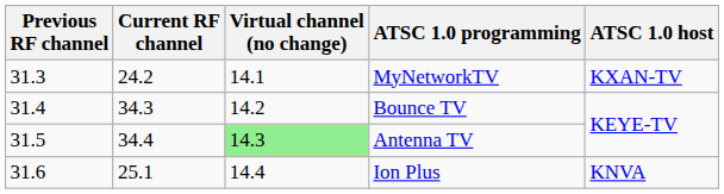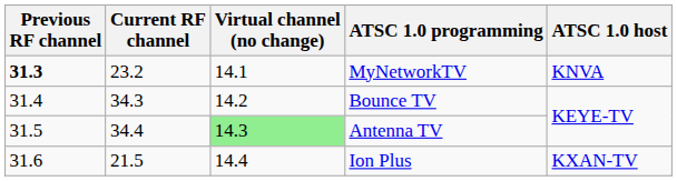 <table class="wikitable">
 <tr>
 <th>Previous<br>RF channel</th>
 <th>Current RF<br>channel</th>
 <th>Virtual channel<br>(no change)</th>
 <th>ATSC 1.0 programming</th>
 <th>ATSC 1.0 host</th>
 </tr>
 <tr>
-<td>31.3</td>
-<td>24.2</td>
+<td><strong>31.3</strong></td>
+<td>23.2</td>
 <td>14.1</td>
 <td><a href='#'>MyNetworkTV</a></td>
-<td><a href='#'>KXAN-TV</a></td>
+<td><a href='#'>KNVA</a></td>
 </tr>
 <tr>
 <td>31.4</td>
 <td>34.3</td>
 <td>14.2</td>
 <td><a href='#'>Bounce TV</a></td>
 <td rowspan="2"><a href='#'>KEYE-TV</a></td>
 </tr>
 <tr>
 <td>31.5</td>
 <td>34.4</td>
 <td style="background: lightgreen;">14.3</td>
 <td><a href='#'>Antenna TV</a></td>
 </tr>
 <tr>
 <td>31.6</td>
-<td>25.1</td>
+<td>21.5</td>
 <td>14.4</td>
 <td><a href='#'>Ion Plus</a></td>
-<td><a href='#'>KNVA</a></td>
+<td><a href='#'>KXAN-TV</a></td>
 </tr>
 </table>
